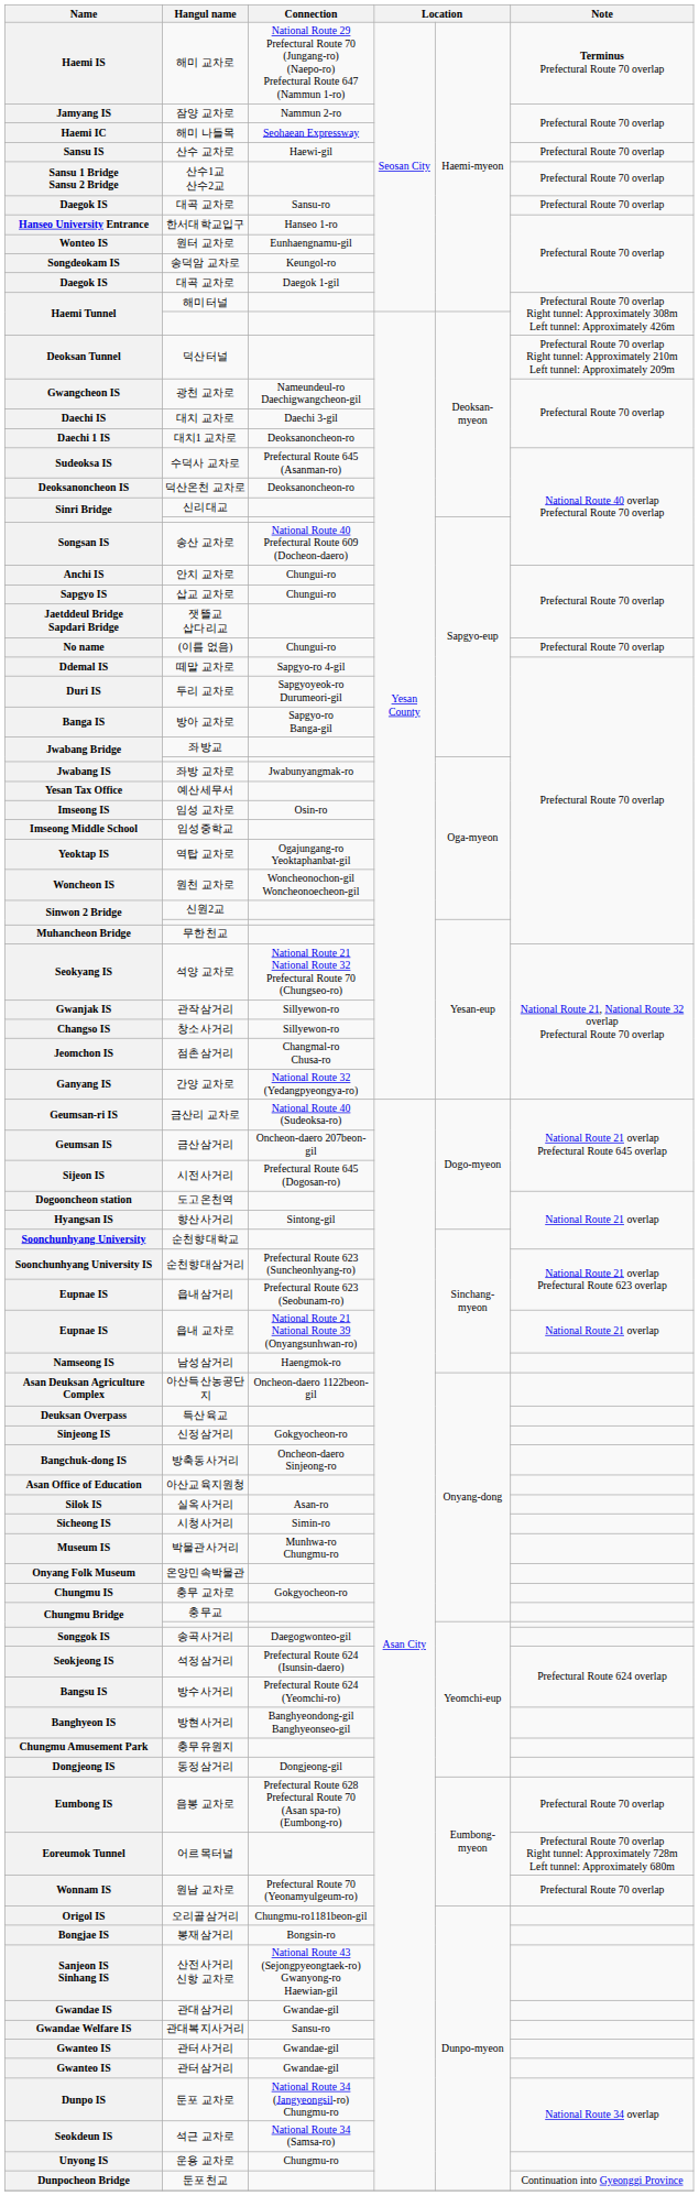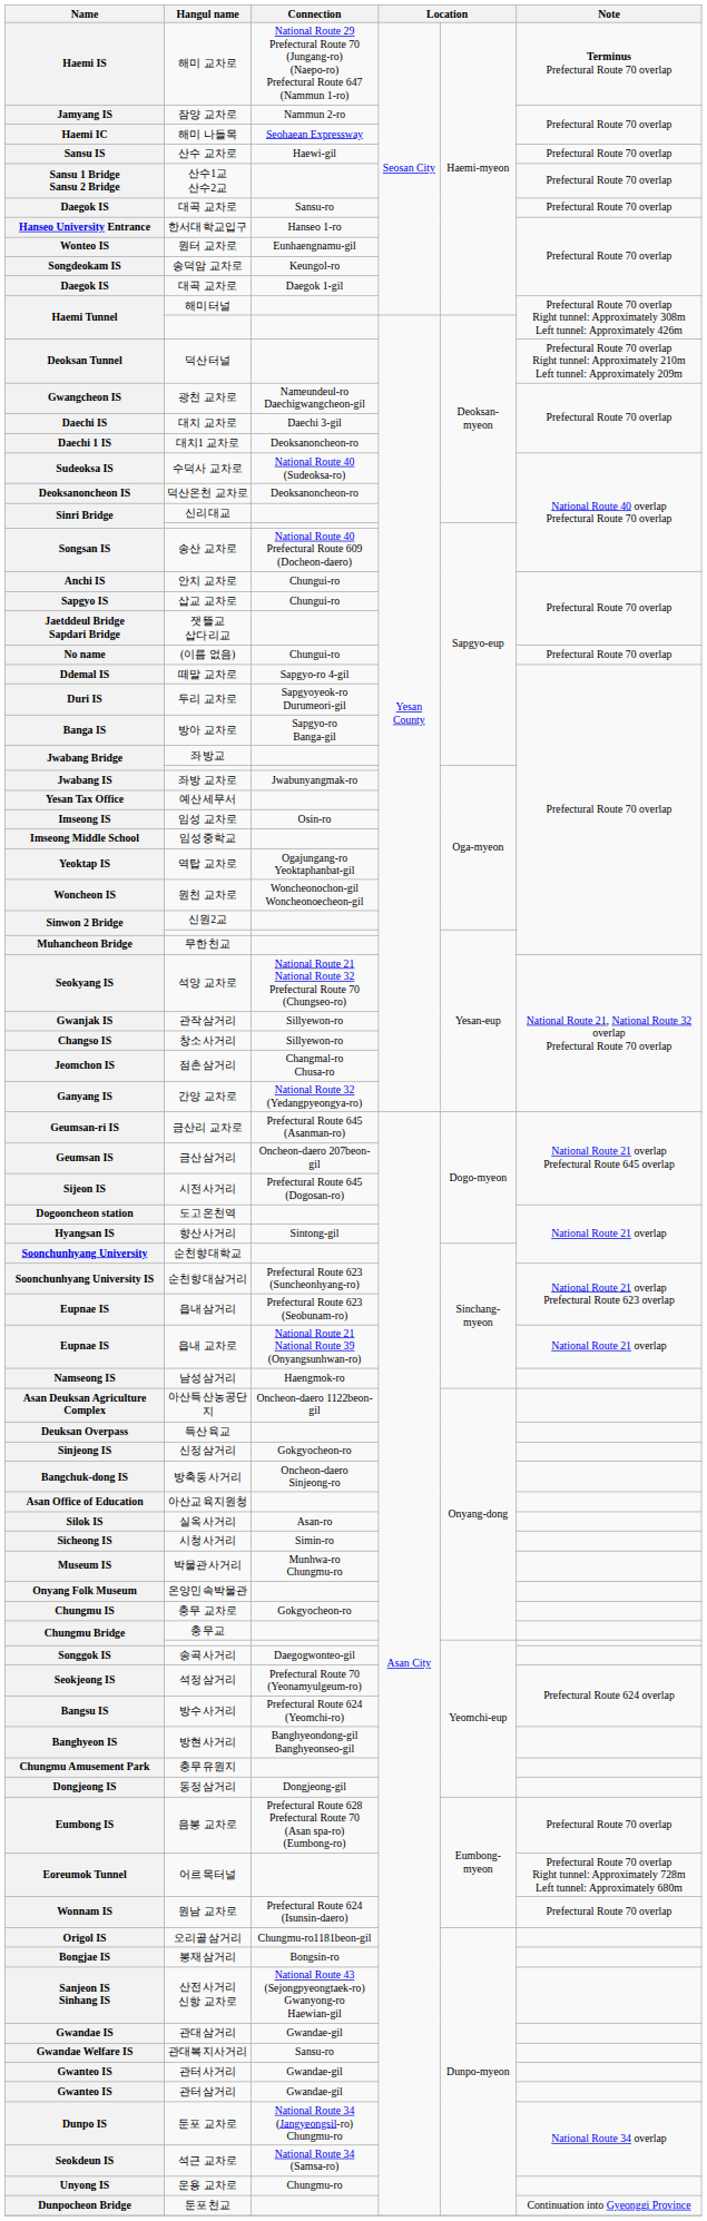 <table class="wikitable" style="font-size: 85%; text-align: center;">
 <tr>
 <th>Name </th>
 <th>Hangul name</th>
 <th>Connection</th>
 <th colspan="2">Location</th>
 <th>Note</th>
 </tr>
 <tr>
 <th>Haemi IS</th>
 <td>해미 교차로</td>
 <td><a href='#'>National Route 29</a><br>Prefectural Route 70<br>(Jungang-ro)<br>(Naepo-ro)<br>Prefectural Route 647<br>(Nammun 1-ro)</td>
 <td rowspan=11><a href='#'>Seosan City</a></td>
 <td rowspan=11>Haemi-myeon</td>
 <td><strong>Terminus</strong><br>Prefectural Route 70 overlap</td>
 </tr>
 <tr>
 <th>Jamyang IS</th>
 <td>잠양 교차로</td>
 <td>Nammun 2-ro</td>
 <td rowspan=2>Prefectural Route 70 overlap</td>
 </tr>
 <tr>
 <th>Haemi IC</th>
 <td>해미 나들목</td>
 <td><a href='#'>Seohaean Expressway</a></td>
 </tr>
 <tr>
 <th>Sansu IS</th>
 <td>산수 교차로</td>
 <td>Haewi-gil</td>
 <td>Prefectural Route 70 overlap</td>
 </tr>
 <tr>
 <th>Sansu 1 Bridge<br>Sansu 2 Bridge</th>
 <td>산수1교<br>산수2교</td>
 <td></td>
 <td>Prefectural Route 70 overlap</td>
 </tr>
 <tr>
 <th>Daegok IS</th>
 <td>대곡 교차로</td>
 <td>Sansu-ro</td>
 <td>Prefectural Route 70 overlap</td>
 </tr>
 <tr>
 <th><a href='#'>Hanseo University</a> Entrance</th>
 <td>한서대학교입구</td>
 <td>Hanseo 1-ro</td>
 <td rowspan=4>Prefectural Route 70 overlap</td>
 </tr>
 <tr>
 <th>Wonteo IS</th>
 <td>원터 교차로</td>
 <td>Eunhaengnamu-gil</td>
 </tr>
 <tr>
 <th>Songdeokam IS</th>
 <td>송덕암 교차로</td>
 <td>Keungol-ro</td>
 </tr>
 <tr>
 <th>Daegok IS</th>
 <td>대곡 교차로</td>
 <td>Daegok 1-gil</td>
 </tr>
 <tr>
 <th rowspan=2>Haemi Tunnel</th>
 <td>해미터널</td>
 <td></td>
 <td rowspan=2>Prefectural Route 70 overlap<br>Right tunnel: Approximately 308m<br>Left tunnel: Approximately 426m</td>
 </tr>
 <tr>
 <td></td>
 <td></td>
 <td rowspan=33><a href='#'>Yesan County</a></td>
 <td rowspan=8>Deoksan-myeon</td>
 </tr>
 <tr>
 <th>Deoksan Tunnel</th>
 <td>덕산터널</td>
 <td></td>
 <td>Prefectural Route 70 overlap<br>Right tunnel: Approximately 210m<br>Left tunnel: Approximately 209m</td>
 </tr>
 <tr>
 <th>Gwangcheon IS</th>
 <td>광천 교차로</td>
 <td>Nameundeul-ro<br>Daechigwangcheon-gil</td>
 <td rowspan=3>Prefectural Route 70 overlap</td>
 </tr>
 <tr>
 <th>Daechi IS</th>
 <td>대치 교차로</td>
 <td>Daechi 3-gil</td>
 </tr>
 <tr>
 <th>Daechi 1 IS</th>
 <td>대치1 교차로</td>
 <td>Deoksanoncheon-ro</td>
 </tr>
 <tr>
 <th>Sudeoksa IS</th>
 <td>수덕사 교차로</td>
-<td>Prefectural Route 645<br>(Asanman-ro)</td>
+<td><a href='#'>National Route 40</a><br>(Sudeoksa-ro)</td>
 <td rowspan=5><a href='#'>National Route 40</a> overlap<br>Prefectural Route 70 overlap</td>
 </tr>
 <tr>
 <th>Deoksanoncheon IS</th>
 <td>덕산온천 교차로</td>
 <td>Deoksanoncheon-ro</td>
 </tr>
 <tr>
 <th rowspan=2>Sinri Bridge</th>
 <td>신리대교</td>
 <td></td>
 </tr>
 <tr>
 <td></td>
 <td></td>
 <td rowspan=10>Sapgyo-eup</td>
 </tr>
 <tr>
 <th>Songsan IS</th>
 <td>송산 교차로</td>
 <td><a href='#'>National Route 40</a><br>Prefectural Route 609<br>(Docheon-daero)</td>
 </tr>
 <tr>
 <th>Anchi IS</th>
 <td>안치 교차로</td>
 <td>Chungui-ro</td>
 <td rowspan=3>Prefectural Route 70 overlap</td>
 </tr>
 <tr>
 <th>Sapgyo IS</th>
 <td>삽교 교차로</td>
 <td>Chungui-ro</td>
 </tr>
 <tr>
 <th>Jaetddeul Bridge<br>Sapdari Bridge</th>
 <td>잿뜰교<br>삽다리교</td>
 <td></td>
 </tr>
 <tr>
 <th>No name</th>
 <td>(이름 없음)</td>
 <td>Chungui-ro</td>
 <td>Prefectural Route 70 overlap</td>
 </tr>
 <tr>
 <th>Ddemal IS</th>
 <td>떼말 교차로</td>
 <td>Sapgyo-ro 4-gil</td>
 <td rowspan=14>Prefectural Route 70 overlap</td>
 </tr>
 <tr>
 <th>Duri IS</th>
 <td>두리 교차로</td>
 <td>Sapgyoyeok-ro<br>Durumeori-gil</td>
 </tr>
 <tr>
 <th>Banga IS</th>
 <td>방아 교차로</td>
 <td>Sapgyo-ro<br>Banga-gil</td>
 </tr>
 <tr>
 <th rowspan=2>Jwabang Bridge</th>
 <td>좌방교</td>
 <td></td>
 </tr>
 <tr>
 <td></td>
 <td></td>
 <td rowspan=8>Oga-myeon</td>
 </tr>
 <tr>
 <th>Jwabang IS</th>
 <td>좌방 교차로</td>
 <td>Jwabunyangmak-ro</td>
 </tr>
 <tr>
 <th>Yesan Tax Office</th>
 <td>예산세무서</td>
 <td></td>
 </tr>
 <tr>
 <th>Imseong IS</th>
 <td>임성 교차로</td>
 <td>Osin-ro</td>
 </tr>
 <tr>
 <th>Imseong Middle School</th>
 <td>임성중학교</td>
 <td></td>
 </tr>
 <tr>
 <th>Yeoktap IS</th>
 <td>역탑 교차로</td>
 <td>Ogajungang-ro<br>Yeoktaphanbat-gil</td>
 </tr>
 <tr>
 <th>Woncheon IS</th>
 <td>원천 교차로</td>
 <td>Woncheonochon-gil<br>Woncheonoecheon-gil</td>
 </tr>
 <tr>
 <th rowspan=2>Sinwon 2 Bridge</th>
 <td>신원2교</td>
 <td></td>
 </tr>
 <tr>
 <td></td>
 <td></td>
 <td rowspan=7>Yesan-eup</td>
 </tr>
 <tr>
 <th>Muhancheon Bridge</th>
 <td>무한천교</td>
 <td></td>
 </tr>
 <tr>
 <th>Seokyang IS</th>
 <td>석양 교차로</td>
 <td><a href='#'>National Route 21</a><br><a href='#'>National Route 32</a><br>Prefectural Route 70<br>(Chungseo-ro)</td>
 <td rowspan=5><a href='#'>National Route 21</a>, <a href='#'>National Route 32</a> overlap<br>Prefectural Route 70 overlap</td>
 </tr>
 <tr>
 <th>Gwanjak IS</th>
 <td>관작삼거리</td>
 <td>Sillyewon-ro</td>
 </tr>
 <tr>
 <th>Changso IS</th>
 <td>창소사거리</td>
 <td>Sillyewon-ro</td>
 </tr>
 <tr>
 <th>Jeomchon IS</th>
 <td>점촌삼거리</td>
 <td>Changmal-ro<br>Chusa-ro</td>
 </tr>
 <tr>
 <th>Ganyang IS</th>
 <td>간양 교차로</td>
 <td><a href='#'>National Route 32</a><br>(Yedangpyeongya-ro)</td>
 </tr>
 <tr>
 <th>Geumsan-ri IS</th>
 <td>금산리 교차로</td>
-<td><a href='#'>National Route 40</a><br>(Sudeoksa-ro)</td>
+<td>Prefectural Route 645<br>(Asanman-ro)</td>
 <td rowspan=42><a href='#'>Asan City</a></td>
 <td rowspan=5>Dogo-myeon</td>
 <td rowspan=3><a href='#'>National Route 21</a> overlap<br>Prefectural Route 645 overlap</td>
 </tr>
 <tr>
 <th>Geumsan IS</th>
 <td>금산삼거리</td>
 <td>Oncheon-daero 207beon-gil</td>
 </tr>
 <tr>
 <th>Sijeon IS</th>
 <td>시전사거리</td>
 <td>Prefectural Route 645<br>(Dogosan-ro)</td>
 </tr>
 <tr>
 <th>Dogooncheon station</th>
 <td>도고온천역</td>
 <td></td>
 <td rowspan=3><a href='#'>National Route 21</a> overlap</td>
 </tr>
 <tr>
 <th>Hyangsan IS</th>
 <td>향산사거리</td>
 <td>Sintong-gil</td>
 </tr>
 <tr>
 <th><a href='#'>Soonchunhyang University</a></th>
 <td>순천향대학교</td>
 <td></td>
 <td rowspan=5>Sinchang-myeon</td>
 </tr>
 <tr>
 <th>Soonchunhyang University IS</th>
 <td>순천향대삼거리</td>
 <td>Prefectural Route 623<br>(Suncheonhyang-ro)</td>
 <td rowspan=2><a href='#'>National Route 21</a> overlap<br>Prefectural Route 623 overlap</td>
 </tr>
 <tr>
 <th>Eupnae IS</th>
 <td>읍내삼거리</td>
 <td>Prefectural Route 623<br>(Seobunam-ro)</td>
 </tr>
 <tr>
 <th>Eupnae IS</th>
 <td>읍내 교차로</td>
 <td><a href='#'>National Route 21</a><br><a href='#'>National Route 39</a><br>(Onyangsunhwan-ro)</td>
 <td><a href='#'>National Route 21</a> overlap</td>
 </tr>
 <tr>
 <th>Namseong IS</th>
 <td>남성삼거리</td>
 <td>Haengmok-ro</td>
 <td></td>
 </tr>
 <tr>
 <th>Asan Deuksan Agriculture Complex</th>
 <td>아산득산농공단지</td>
 <td>Oncheon-daero 1122beon-gil</td>
 <td rowspan=11>Onyang-dong</td>
 <td></td>
 </tr>
 <tr>
 <th>Deuksan Overpass</th>
 <td>득산육교</td>
 <td></td>
 <td></td>
 </tr>
 <tr>
 <th>Sinjeong IS</th>
 <td>신정삼거리</td>
 <td>Gokgyocheon-ro</td>
 <td></td>
 </tr>
 <tr>
 <th>Bangchuk-dong IS</th>
 <td>방축동사거리</td>
 <td>Oncheon-daero<br>Sinjeong-ro</td>
 <td></td>
 </tr>
 <tr>
 <th>Asan Office of Education</th>
 <td>아산교육지원청</td>
 <td></td>
 <td></td>
 </tr>
 <tr>
 <th>Silok IS</th>
 <td>실옥사거리</td>
 <td>Asan-ro</td>
 <td></td>
 </tr>
 <tr>
 <th>Sicheong IS</th>
 <td>시청사거리</td>
 <td>Simin-ro</td>
 <td></td>
 </tr>
 <tr>
 <th>Museum IS</th>
 <td>박물관사거리</td>
 <td>Munhwa-ro<br>Chungmu-ro</td>
 <td></td>
 </tr>
 <tr>
 <th>Onyang Folk Museum</th>
 <td>온양민속박물관</td>
 <td></td>
 <td></td>
 </tr>
 <tr>
 <th>Chungmu IS</th>
 <td>충무 교차로</td>
 <td>Gokgyocheon-ro</td>
 <td></td>
 </tr>
 <tr>
 <th rowspan=2>Chungmu Bridge</th>
 <td>충무교</td>
 <td></td>
 <td></td>
 </tr>
 <tr>
 <td></td>
 <td></td>
 <td rowspan=7>Yeomchi-eup</td>
 <td></td>
 </tr>
 <tr>
 <th>Songgok IS</th>
 <td>송곡사거리</td>
 <td>Daegogwonteo-gil</td>
 <td></td>
 </tr>
 <tr>
 <th>Seokjeong IS</th>
 <td>석정삼거리</td>
-<td>Prefectural Route 624<br>(Isunsin-daero)</td>
+<td>Prefectural Route 70<br>(Yeonamyulgeum-ro)</td>
 <td rowspan=2>Prefectural Route 624 overlap</td>
 </tr>
 <tr>
 <th>Bangsu IS</th>
 <td>방수사거리</td>
 <td>Prefectural Route 624<br>(Yeomchi-ro)</td>
 </tr>
 <tr>
 <th>Banghyeon IS</th>
 <td>방현사거리</td>
 <td>Banghyeondong-gil<br>Banghyeonseo-gil</td>
 <td></td>
 </tr>
 <tr>
 <th>Chungmu Amusement Park</th>
 <td>충무유원지</td>
 <td></td>
 <td></td>
 </tr>
 <tr>
 <th>Dongjeong IS</th>
 <td>동정삼거리</td>
 <td>Dongjeong-gil</td>
 <td></td>
 </tr>
 <tr>
 <th>Eumbong IS</th>
 <td>음봉 교차로</td>
 <td>Prefectural Route 628<br>Prefectural Route 70<br>(Asan spa-ro)<br>(Eumbong-ro)</td>
 <td rowspan=3>Eumbong-myeon</td>
 <td>Prefectural Route 70 overlap</td>
 </tr>
 <tr>
 <th>Eoreumok Tunnel</th>
 <td>어르목터널</td>
 <td></td>
 <td>Prefectural Route 70 overlap<br>Right tunnel: Approximately 728m<br>Left tunnel: Approximately 680m</td>
 </tr>
 <tr>
 <th>Wonnam IS</th>
 <td>원남 교차로</td>
-<td>Prefectural Route 70<br>(Yeonamyulgeum-ro)</td>
+<td>Prefectural Route 624<br>(Isunsin-daero)</td>
 <td>Prefectural Route 70 overlap</td>
 </tr>
 <tr>
 <th>Origol IS</th>
 <td>오리골삼거리</td>
 <td>Chungmu-ro1181beon-gil</td>
 <td rowspan=11>Dunpo-myeon</td>
 <td></td>
 </tr>
 <tr>
 <th>Bongjae IS</th>
 <td>봉재삼거리</td>
 <td>Bongsin-ro</td>
 <td></td>
 </tr>
 <tr>
 <th>Sanjeon IS<br>Sinhang IS</th>
 <td>산전사거리<br>신항 교차로</td>
 <td><a href='#'>National Route 43</a><br>(Sejongpyeongtaek-ro)<br>Gwanyong-ro<br>Haewian-gil</td>
 <td></td>
 </tr>
 <tr>
 <th>Gwandae IS</th>
 <td>관대삼거리</td>
 <td>Gwandae-gil</td>
 <td></td>
 </tr>
 <tr>
 <th>Gwandae Welfare IS</th>
 <td>관대복지사거리</td>
 <td>Sansu-ro</td>
 <td></td>
 </tr>
 <tr>
 <th>Gwanteo IS</th>
 <td>관터사거리</td>
 <td>Gwandae-gil</td>
 <td></td>
 </tr>
 <tr>
 <th>Gwanteo IS</th>
 <td>관터삼거리</td>
 <td>Gwandae-gil</td>
 <td></td>
 </tr>
 <tr>
 <th>Dunpo IS</th>
 <td>둔포 교차로</td>
 <td><a href='#'>National Route 34</a><br>(<a href='#'>Jangyeongsil</a>-ro)<br>Chungmu-ro</td>
 <td rowspan=2><a href='#'>National Route 34</a> overlap</td>
 </tr>
 <tr>
 <th>Seokdeun IS</th>
 <td>석근 교차로</td>
 <td><a href='#'>National Route 34</a><br>(Samsa-ro)</td>
 </tr>
 <tr>
 <th>Unyong IS</th>
 <td>운용 교차로</td>
 <td>Chungmu-ro</td>
 <td></td>
 </tr>
 <tr>
 <th>Dunpocheon Bridge</th>
 <td>둔포천교</td>
 <td></td>
 <td>Continuation into <a href='#'>Gyeonggi Province</a></td>
 </tr>
 <tr>
 </tr>
 </table>
